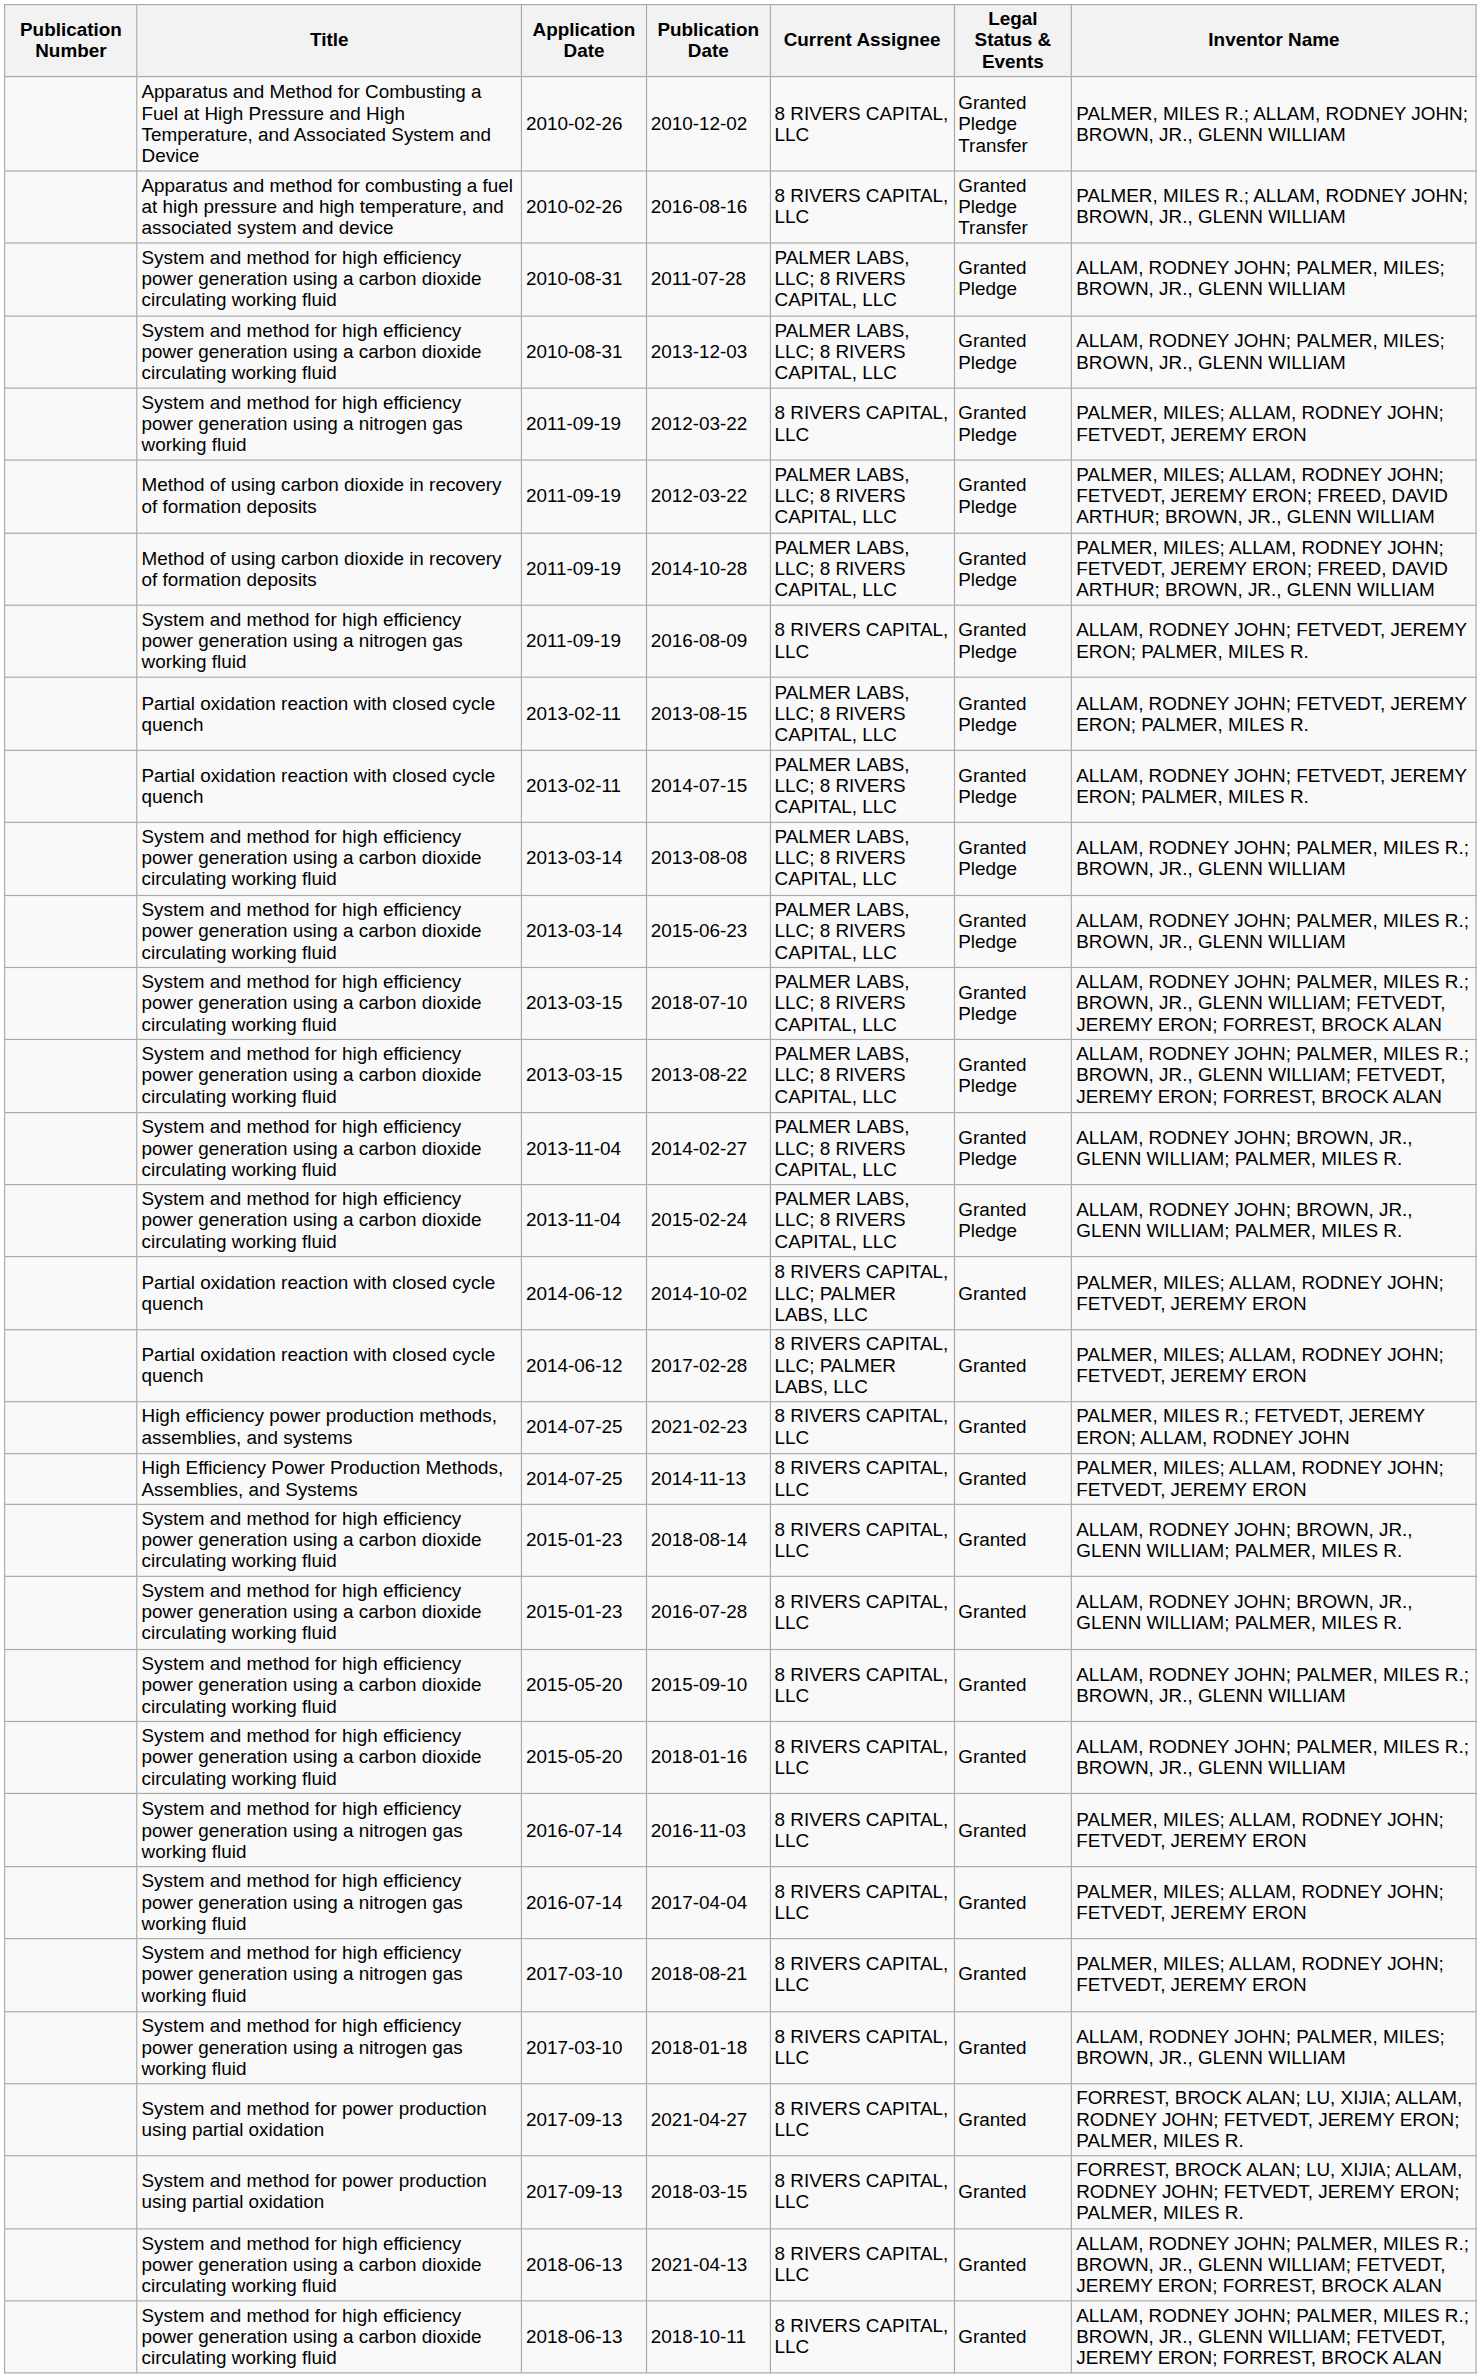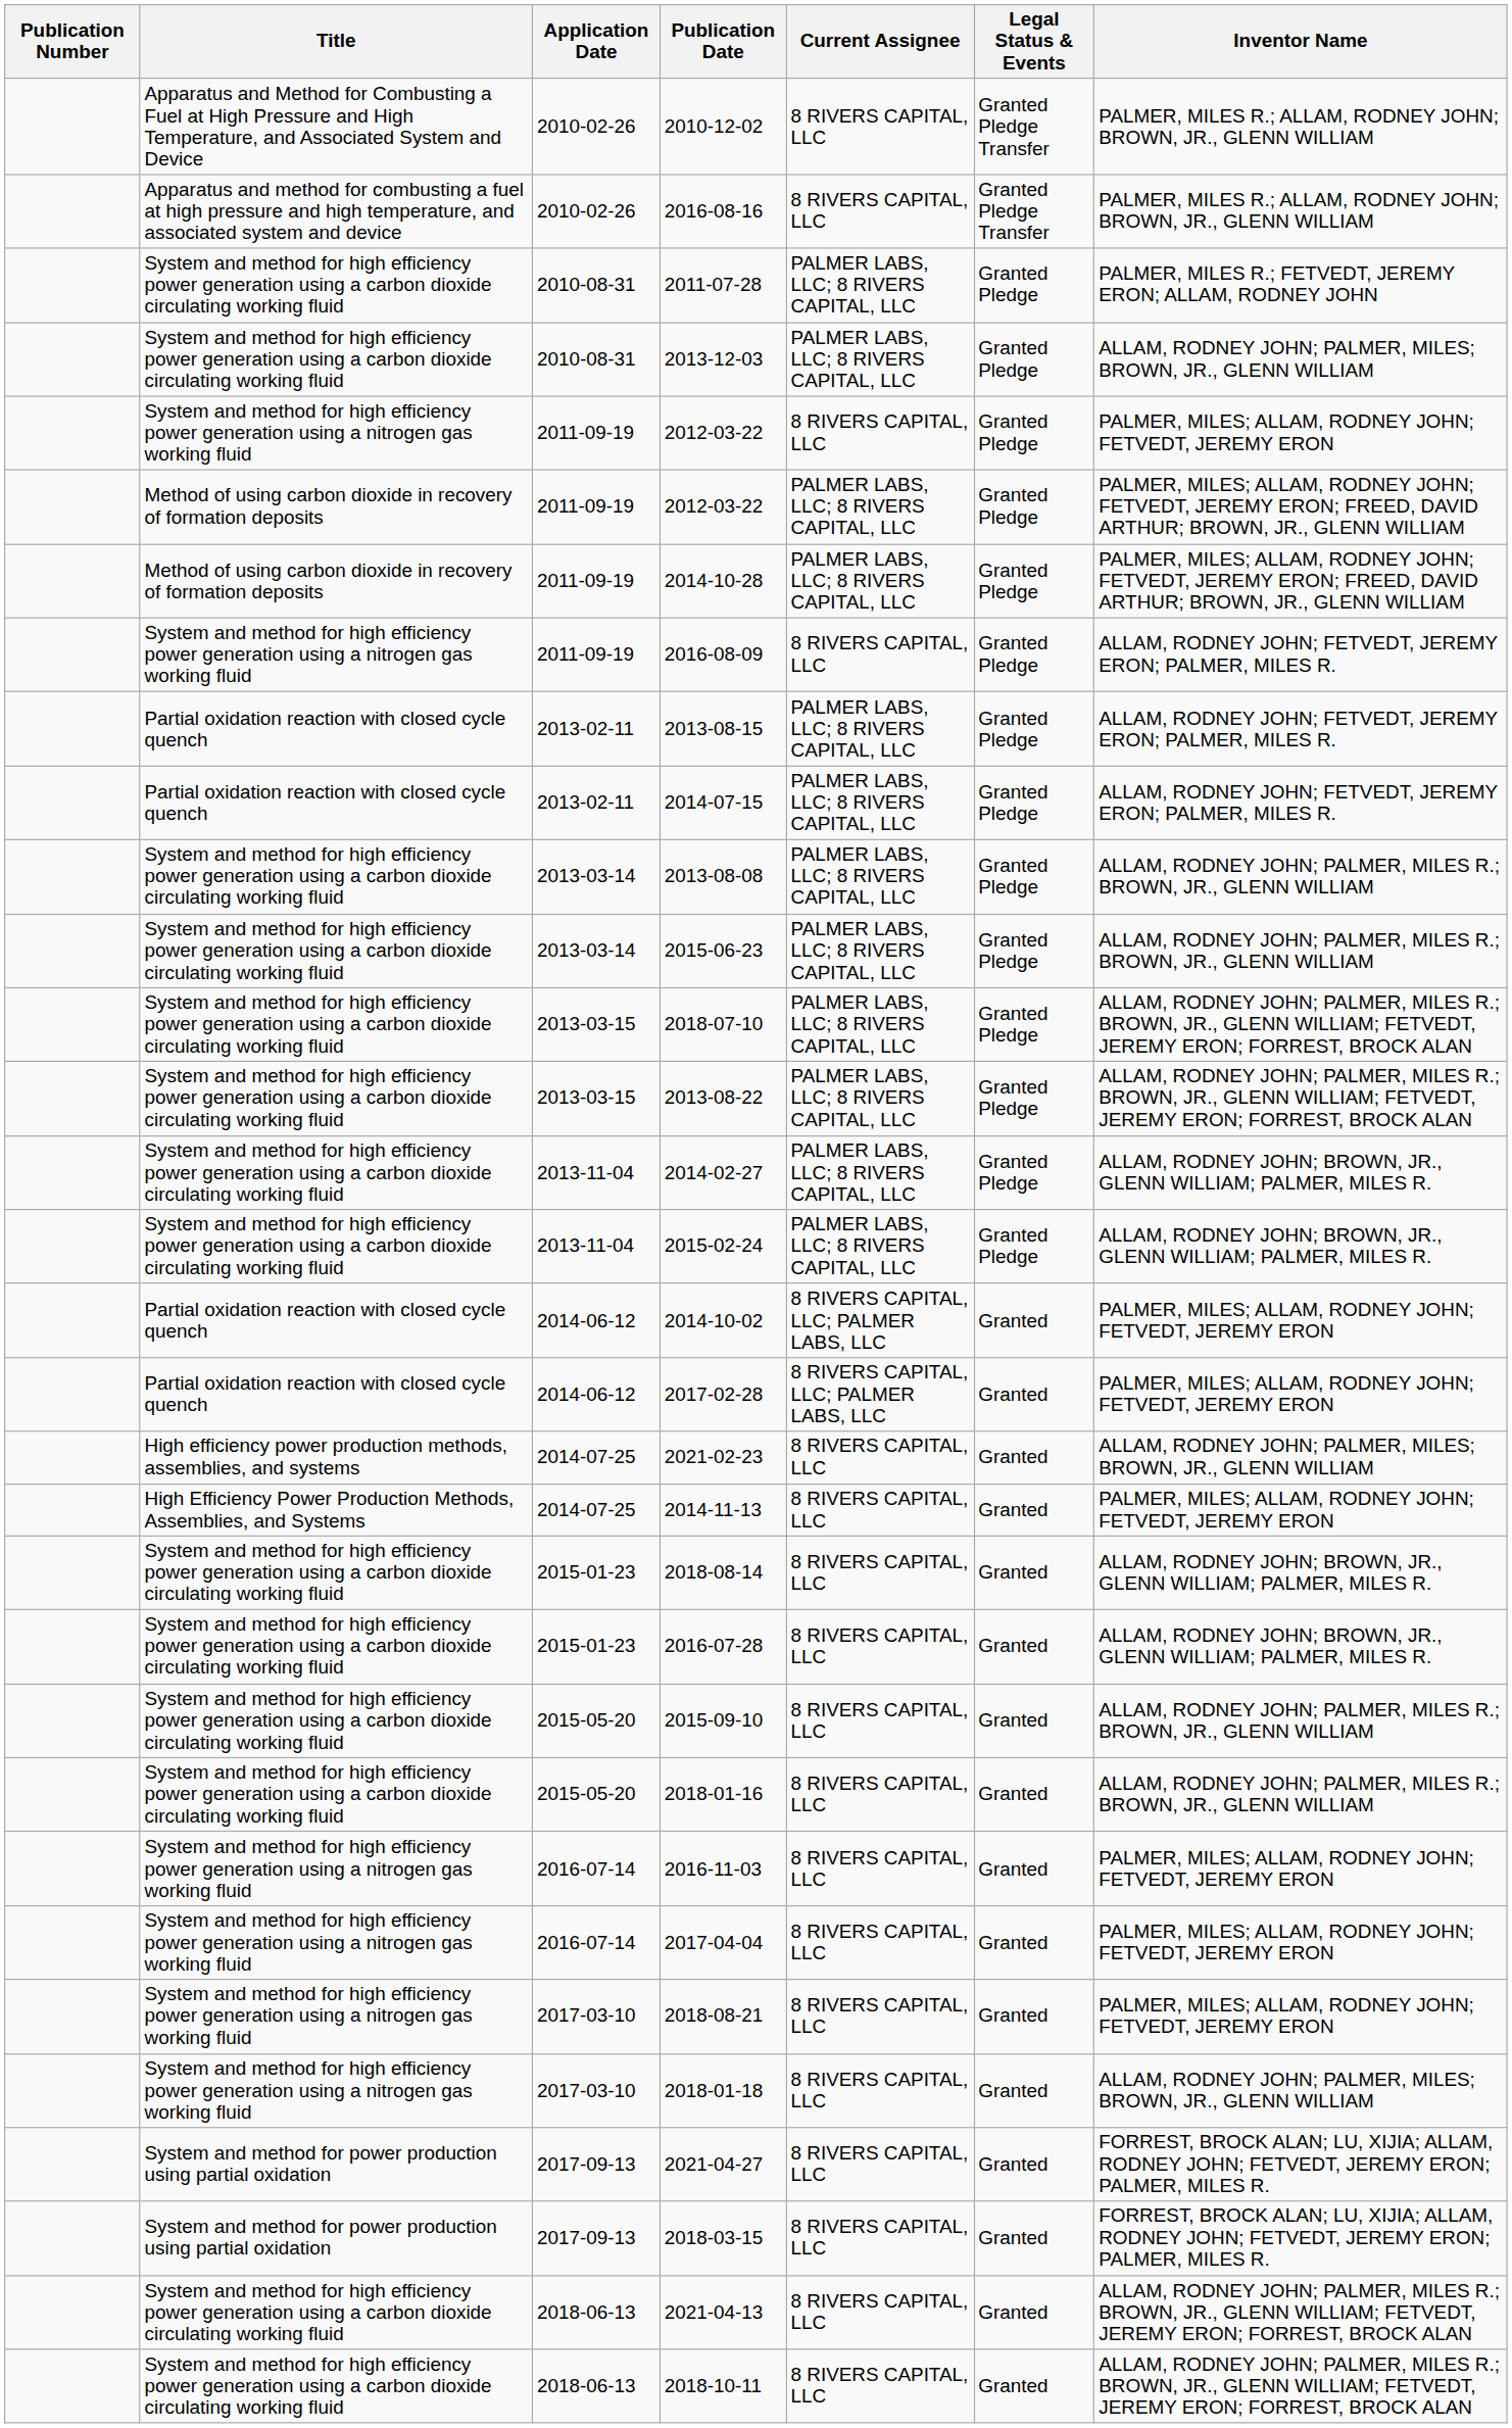 <table class="wikitable">
 <tr>
 <th>Publication Number</th>
 <th>Title</th>
 <th>Application Date</th>
 <th>Publication Date</th>
 <th>Current Assignee</th>
 <th>Legal Status & Events</th>
 <th>Inventor Name</th>
 </tr>
 <tr>
 <td></td>
 <td>Apparatus and Method for Combusting a Fuel at High Pressure and High Temperature, and Associated System and Device</td>
 <td>2010-02-26</td>
 <td>2010-12-02</td>
 <td>8 RIVERS CAPITAL, LLC</td>
 <td>Granted Pledge Transfer</td>
 <td>PALMER, MILES R.; ALLAM, RODNEY JOHN; BROWN, JR., GLENN WILLIAM</td>
 </tr>
 <tr>
 <td></td>
 <td>Apparatus and method for combusting a fuel at high pressure and high temperature, and associated system and device</td>
 <td>2010-02-26</td>
 <td>2016-08-16</td>
 <td>8 RIVERS CAPITAL, LLC</td>
 <td>Granted Pledge Transfer</td>
 <td>PALMER, MILES R.; ALLAM, RODNEY JOHN; BROWN, JR., GLENN WILLIAM</td>
 </tr>
 <tr>
 <td></td>
 <td>System and method for high efficiency power generation using a carbon dioxide circulating working fluid</td>
 <td>2010-08-31</td>
 <td>2011-07-28</td>
 <td>PALMER LABS, LLC; 8 RIVERS CAPITAL, LLC</td>
 <td>Granted Pledge</td>
-<td>ALLAM, RODNEY JOHN; PALMER, MILES; BROWN, JR., GLENN WILLIAM</td>
+<td>PALMER, MILES R.; FETVEDT, JEREMY ERON; ALLAM, RODNEY JOHN</td>
 </tr>
 <tr>
 <td></td>
 <td>System and method for high efficiency power generation using a carbon dioxide circulating working fluid</td>
 <td>2010-08-31</td>
 <td>2013-12-03</td>
 <td>PALMER LABS, LLC; 8 RIVERS CAPITAL, LLC</td>
 <td>Granted Pledge</td>
 <td>ALLAM, RODNEY JOHN; PALMER, MILES; BROWN, JR., GLENN WILLIAM</td>
 </tr>
 <tr>
 <td></td>
 <td>System and method for high efficiency power generation using a nitrogen gas working fluid</td>
 <td>2011-09-19</td>
 <td>2012-03-22</td>
 <td>8 RIVERS CAPITAL, LLC</td>
 <td>Granted Pledge</td>
 <td>PALMER, MILES; ALLAM, RODNEY JOHN; FETVEDT, JEREMY ERON</td>
 </tr>
 <tr>
 <td></td>
 <td>Method of using carbon dioxide in recovery of formation deposits</td>
 <td>2011-09-19</td>
 <td>2012-03-22</td>
 <td>PALMER LABS, LLC; 8 RIVERS CAPITAL, LLC</td>
 <td>Granted Pledge</td>
 <td>PALMER, MILES; ALLAM, RODNEY JOHN; FETVEDT, JEREMY ERON; FREED, DAVID ARTHUR; BROWN, JR., GLENN WILLIAM</td>
 </tr>
 <tr>
 <td></td>
 <td>Method of using carbon dioxide in recovery of formation deposits</td>
 <td>2011-09-19</td>
 <td>2014-10-28</td>
 <td>PALMER LABS, LLC; 8 RIVERS CAPITAL, LLC</td>
 <td>Granted Pledge</td>
 <td>PALMER, MILES; ALLAM, RODNEY JOHN; FETVEDT, JEREMY ERON; FREED, DAVID ARTHUR; BROWN, JR., GLENN WILLIAM</td>
 </tr>
 <tr>
 <td></td>
 <td>System and method for high efficiency power generation using a nitrogen gas working fluid</td>
 <td>2011-09-19</td>
 <td>2016-08-09</td>
 <td>8 RIVERS CAPITAL, LLC</td>
 <td>Granted Pledge</td>
 <td>ALLAM, RODNEY JOHN; FETVEDT, JEREMY ERON; PALMER, MILES R.</td>
 </tr>
 <tr>
 <td></td>
 <td>Partial oxidation reaction with closed cycle quench</td>
 <td>2013-02-11</td>
 <td>2013-08-15</td>
 <td>PALMER LABS, LLC; 8 RIVERS CAPITAL, LLC</td>
 <td>Granted Pledge</td>
 <td>ALLAM, RODNEY JOHN; FETVEDT, JEREMY ERON; PALMER, MILES R.</td>
 </tr>
 <tr>
 <td></td>
 <td>Partial oxidation reaction with closed cycle quench</td>
 <td>2013-02-11</td>
 <td>2014-07-15</td>
 <td>PALMER LABS, LLC; 8 RIVERS CAPITAL, LLC</td>
 <td>Granted Pledge</td>
 <td>ALLAM, RODNEY JOHN; FETVEDT, JEREMY ERON; PALMER, MILES R.</td>
 </tr>
 <tr>
 <td></td>
 <td>System and method for high efficiency power generation using a carbon dioxide circulating working fluid</td>
 <td>2013-03-14</td>
 <td>2013-08-08</td>
 <td>PALMER LABS, LLC; 8 RIVERS CAPITAL, LLC</td>
 <td>Granted Pledge</td>
 <td>ALLAM, RODNEY JOHN; PALMER, MILES R.; BROWN, JR., GLENN WILLIAM</td>
 </tr>
 <tr>
 <td></td>
 <td>System and method for high efficiency power generation using a carbon dioxide circulating working fluid</td>
 <td>2013-03-14</td>
 <td>2015-06-23</td>
 <td>PALMER LABS, LLC; 8 RIVERS CAPITAL, LLC</td>
 <td>Granted Pledge</td>
 <td>ALLAM, RODNEY JOHN; PALMER, MILES R.; BROWN, JR., GLENN WILLIAM</td>
 </tr>
 <tr>
 <td></td>
 <td>System and method for high efficiency power generation using a carbon dioxide circulating working fluid</td>
 <td>2013-03-15</td>
 <td>2018-07-10</td>
 <td>PALMER LABS, LLC; 8 RIVERS CAPITAL, LLC</td>
 <td>Granted Pledge</td>
 <td>ALLAM, RODNEY JOHN; PALMER, MILES R.; BROWN, JR., GLENN WILLIAM; FETVEDT, JEREMY ERON; FORREST, BROCK ALAN</td>
 </tr>
 <tr>
 <td></td>
 <td>System and method for high efficiency power generation using a carbon dioxide circulating working fluid</td>
 <td>2013-03-15</td>
 <td>2013-08-22</td>
 <td>PALMER LABS, LLC; 8 RIVERS CAPITAL, LLC</td>
 <td>Granted Pledge</td>
 <td>ALLAM, RODNEY JOHN; PALMER, MILES R.; BROWN, JR., GLENN WILLIAM; FETVEDT, JEREMY ERON; FORREST, BROCK ALAN</td>
 </tr>
 <tr>
 <td></td>
 <td>System and method for high efficiency power generation using a carbon dioxide circulating working fluid</td>
 <td>2013-11-04</td>
 <td>2014-02-27</td>
 <td>PALMER LABS, LLC; 8 RIVERS CAPITAL, LLC</td>
 <td>Granted Pledge</td>
 <td>ALLAM, RODNEY JOHN; BROWN, JR., GLENN WILLIAM; PALMER, MILES R.</td>
 </tr>
 <tr>
 <td></td>
 <td>System and method for high efficiency power generation using a carbon dioxide circulating working fluid</td>
 <td>2013-11-04</td>
 <td>2015-02-24</td>
 <td>PALMER LABS, LLC; 8 RIVERS CAPITAL, LLC</td>
 <td>Granted Pledge</td>
 <td>ALLAM, RODNEY JOHN; BROWN, JR., GLENN WILLIAM; PALMER, MILES R.</td>
 </tr>
 <tr>
 <td></td>
 <td>Partial oxidation reaction with closed cycle quench</td>
 <td>2014-06-12</td>
 <td>2014-10-02</td>
 <td>8 RIVERS CAPITAL, LLC; PALMER LABS, LLC</td>
 <td>Granted</td>
 <td>PALMER, MILES; ALLAM, RODNEY JOHN; FETVEDT, JEREMY ERON</td>
 </tr>
 <tr>
 <td></td>
 <td>Partial oxidation reaction with closed cycle quench</td>
 <td>2014-06-12</td>
 <td>2017-02-28</td>
 <td>8 RIVERS CAPITAL, LLC; PALMER LABS, LLC</td>
 <td>Granted</td>
 <td>PALMER, MILES; ALLAM, RODNEY JOHN; FETVEDT, JEREMY ERON</td>
 </tr>
 <tr>
 <td></td>
 <td>High efficiency power production methods, assemblies, and systems</td>
 <td>2014-07-25</td>
 <td>2021-02-23</td>
 <td>8 RIVERS CAPITAL, LLC</td>
 <td>Granted</td>
-<td>PALMER, MILES R.; FETVEDT, JEREMY ERON; ALLAM, RODNEY JOHN</td>
+<td>ALLAM, RODNEY JOHN; PALMER, MILES; BROWN, JR., GLENN WILLIAM</td>
 </tr>
 <tr>
 <td></td>
 <td>High Efficiency Power Production Methods, Assemblies, and Systems</td>
 <td>2014-07-25</td>
 <td>2014-11-13</td>
 <td>8 RIVERS CAPITAL, LLC</td>
 <td>Granted</td>
 <td>PALMER, MILES; ALLAM, RODNEY JOHN; FETVEDT, JEREMY ERON</td>
 </tr>
 <tr>
 <td></td>
 <td>System and method for high efficiency power generation using a carbon dioxide circulating working fluid</td>
 <td>2015-01-23</td>
 <td>2018-08-14</td>
 <td>8 RIVERS CAPITAL, LLC</td>
 <td>Granted</td>
 <td>ALLAM, RODNEY JOHN; BROWN, JR., GLENN WILLIAM; PALMER, MILES R.</td>
 </tr>
 <tr>
 <td></td>
 <td>System and method for high efficiency power generation using a carbon dioxide circulating working fluid</td>
 <td>2015-01-23</td>
 <td>2016-07-28</td>
 <td>8 RIVERS CAPITAL, LLC</td>
 <td>Granted</td>
 <td>ALLAM, RODNEY JOHN; BROWN, JR., GLENN WILLIAM; PALMER, MILES R.</td>
 </tr>
 <tr>
 <td></td>
 <td>System and method for high efficiency power generation using a carbon dioxide circulating working fluid</td>
 <td>2015-05-20</td>
 <td>2015-09-10</td>
 <td>8 RIVERS CAPITAL, LLC</td>
 <td>Granted</td>
 <td>ALLAM, RODNEY JOHN; PALMER, MILES R.; BROWN, JR., GLENN WILLIAM</td>
 </tr>
 <tr>
 <td></td>
 <td>System and method for high efficiency power generation using a carbon dioxide circulating working fluid</td>
 <td>2015-05-20</td>
 <td>2018-01-16</td>
 <td>8 RIVERS CAPITAL, LLC</td>
 <td>Granted</td>
 <td>ALLAM, RODNEY JOHN; PALMER, MILES R.; BROWN, JR., GLENN WILLIAM</td>
 </tr>
 <tr>
 <td></td>
 <td>System and method for high efficiency power generation using a nitrogen gas working fluid</td>
 <td>2016-07-14</td>
 <td>2016-11-03</td>
 <td>8 RIVERS CAPITAL, LLC</td>
 <td>Granted</td>
 <td>PALMER, MILES; ALLAM, RODNEY JOHN; FETVEDT, JEREMY ERON</td>
 </tr>
 <tr>
 <td></td>
 <td>System and method for high efficiency power generation using a nitrogen gas working fluid</td>
 <td>2016-07-14</td>
 <td>2017-04-04</td>
 <td>8 RIVERS CAPITAL, LLC</td>
 <td>Granted</td>
 <td>PALMER, MILES; ALLAM, RODNEY JOHN; FETVEDT, JEREMY ERON</td>
 </tr>
 <tr>
 <td></td>
 <td>System and method for high efficiency power generation using a nitrogen gas working fluid</td>
 <td>2017-03-10</td>
 <td>2018-08-21</td>
 <td>8 RIVERS CAPITAL, LLC</td>
 <td>Granted</td>
 <td>PALMER, MILES; ALLAM, RODNEY JOHN; FETVEDT, JEREMY ERON</td>
 </tr>
 <tr>
 <td></td>
 <td>System and method for high efficiency power generation using a nitrogen gas working fluid</td>
 <td>2017-03-10</td>
 <td>2018-01-18</td>
 <td>8 RIVERS CAPITAL, LLC</td>
 <td>Granted</td>
 <td>ALLAM, RODNEY JOHN; PALMER, MILES; BROWN, JR., GLENN WILLIAM</td>
 </tr>
 <tr>
 <td></td>
 <td>System and method for power production using partial oxidation</td>
 <td>2017-09-13</td>
 <td>2021-04-27</td>
 <td>8 RIVERS CAPITAL, LLC</td>
 <td>Granted</td>
 <td>FORREST, BROCK ALAN; LU, XIJIA; ALLAM, RODNEY JOHN; FETVEDT, JEREMY ERON; PALMER, MILES R.</td>
 </tr>
 <tr>
 <td></td>
 <td>System and method for power production using partial oxidation</td>
 <td>2017-09-13</td>
 <td>2018-03-15</td>
 <td>8 RIVERS CAPITAL, LLC</td>
 <td>Granted</td>
 <td>FORREST, BROCK ALAN; LU, XIJIA; ALLAM, RODNEY JOHN; FETVEDT, JEREMY ERON; PALMER, MILES R.</td>
 </tr>
 <tr>
 <td></td>
 <td>System and method for high efficiency power generation using a carbon dioxide circulating working fluid</td>
 <td>2018-06-13</td>
 <td>2021-04-13</td>
 <td>8 RIVERS CAPITAL, LLC</td>
 <td>Granted</td>
 <td>ALLAM, RODNEY JOHN; PALMER, MILES R.; BROWN, JR., GLENN WILLIAM; FETVEDT, JEREMY ERON; FORREST, BROCK ALAN</td>
 </tr>
 <tr>
 <td></td>
 <td>System and method for high efficiency power generation using a carbon dioxide circulating working fluid</td>
 <td>2018-06-13</td>
 <td>2018-10-11</td>
 <td>8 RIVERS CAPITAL, LLC</td>
 <td>Granted</td>
 <td>ALLAM, RODNEY JOHN; PALMER, MILES R.; BROWN, JR., GLENN WILLIAM; FETVEDT, JEREMY ERON; FORREST, BROCK ALAN</td>
 </tr>
 </table>
